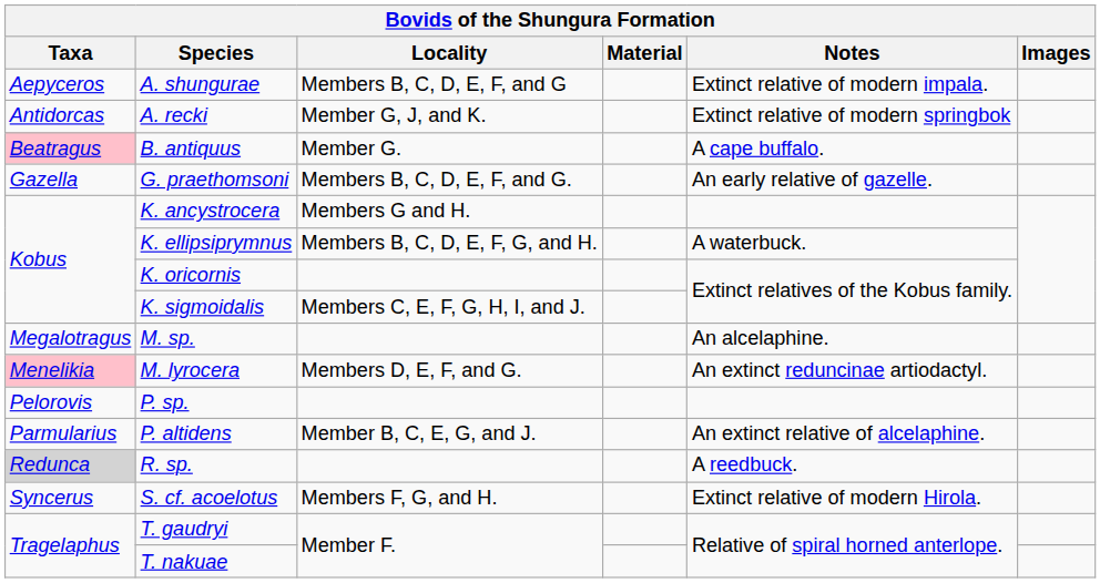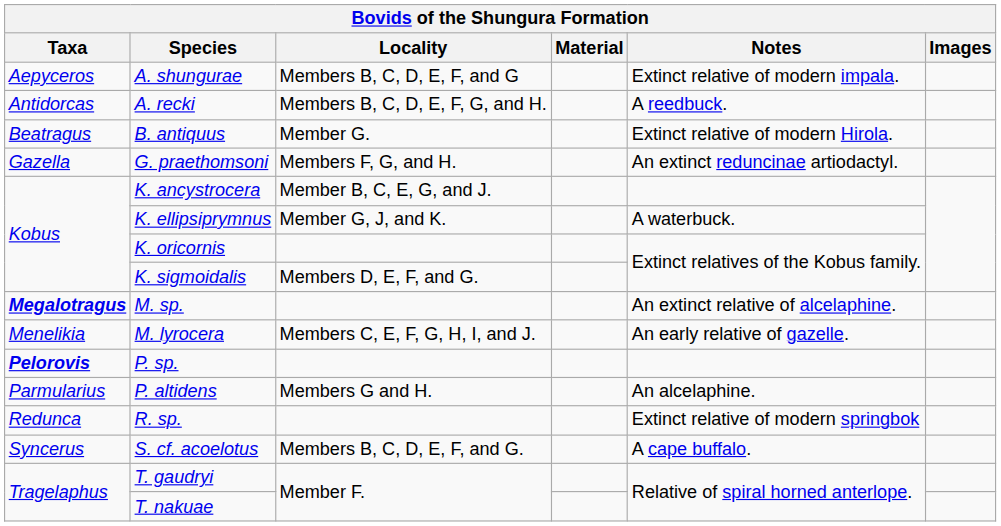 <table class="wikitable" align="center">
 <tr>
 <th colspan="7" align="center"><strong><a href='#'>Bovids</a></strong> of the Shungura Formation</th>
 </tr>
 <tr>
 <th>Taxa</th>
 <th>Species</th>
 <th>Locality</th>
 <th>Material</th>
 <th>Notes</th>
 <th>Images</th>
 </tr>
 <tr>
 <td><em><a href='#'>Aepyceros</a></em></td>
 <td><em><a href='#'>A. shungurae</a></em></td>
 <td>Members B, C, D, E, F, and G</td>
 <td></td>
 <td>Extinct relative of modern <a href='#'>impala</a>.</td>
 <td></td>
 </tr>
 <tr>
 <td><em><a href='#'>Antidorcas</a></em></td>
 <td><em><a href='#'>A. recki</a></em></td>
-<td>Member G, J, and K.</td>
+<td>Members B, C, D, E, F, G, and H.</td>
 <td></td>
-<td>Extinct relative of modern <a href='#'>springbok</a></td>
+<td>A <a href='#'>reedbuck</a>.</td>
 <td></td>
 </tr>
 <tr>
-<td style="background: pink;"><em><a href='#'>Beatragus</a></em></td>
+<td><em><a href='#'>Beatragus</a></em></td>
 <td><em><a href='#'>B. antiquus</a></em></td>
 <td>Member G.</td>
 <td></td>
-<td>A <a href='#'>cape buffalo</a>.</td>
+<td>Extinct relative of modern <a href='#'>Hirola</a>.</td>
 <td></td>
 </tr>
 <tr>
 <td><em><a href='#'>Gazella</a></em></td>
 <td><em><a href='#'>G. praethomsoni</a></em></td>
-<td>Members B, C, D, E, F, and G.</td>
+<td>Members F, G, and H.</td>
 <td></td>
-<td>An early relative of <a href='#'>gazelle</a>.</td>
+<td>An extinct <a href='#'>reduncinae</a> artiodactyl.</td>
 <td></td>
 </tr>
 <tr>
 <td rowspan = "4"><em><a href='#'>Kobus</a></em></td>
 <td><em><a href='#'>K. ancystrocera</a></em></td>
-<td>Members G and H.</td>
+<td>Member B, C, E, G, and J.</td>
 <td></td>
 <td></td>
 <td rowspan = "4"></td>
 </tr>
 <tr>
 <td><em><a href='#'>K. ellipsiprymnus</a></em></td>
-<td>Members B, C, D, E, F, G, and H.</td>
+<td>Member G, J, and K.</td>
 <td></td>
 <td>A waterbuck.</td>
 </tr>
 <tr>
 <td><em><a href='#'>K. oricornis</a></em></td>
 <td></td>
 <td></td>
 <td rowspan = "2">Extinct relatives of the Kobus family.</td>
 </tr>
 <tr>
 <td><em><a href='#'>K. sigmoidalis</a></em></td>
-<td>Members C, E, F, G, H, I, and J.</td>
+<td>Members D, E, F, and G.</td>
 <td></td>
 </tr>
 <tr>
-<td><em><a href='#'>Megalotragus</a></em></td>
+<td><strong><em><a href='#'>Megalotragus</a></em></strong></td>
 <td><em><a href='#'>M. sp.</a></em></td>
 <td></td>
 <td></td>
-<td>An alcelaphine.</td>
+<td>An extinct relative of <a href='#'>alcelaphine</a>.</td>
 <td></td>
 </tr>
 <tr>
-<td style="background: pink;"><em><a href='#'>Menelikia</a></em></td>
+<td><em><a href='#'>Menelikia</a></em></td>
 <td><em><a href='#'>M. lyrocera</a></em></td>
-<td>Members D, E, F, and G.</td>
+<td>Members C, E, F, G, H, I, and J.</td>
 <td></td>
-<td>An extinct <a href='#'>reduncinae</a> artiodactyl.</td>
+<td>An early relative of <a href='#'>gazelle</a>.</td>
 <td></td>
 </tr>
 <tr>
-<td><em><a href='#'>Pelorovis</a></em></td>
+<td><strong><em><a href='#'>Pelorovis</a></em></strong></td>
 <td><em><a href='#'>P. sp.</a></em></td>
 <td></td>
 <td></td>
 <td></td>
 <td></td>
 </tr>
 <tr>
 <td><em><a href='#'>Parmularius</a></em></td>
 <td><em><a href='#'>P. altidens</a></em></td>
-<td>Member B, C, E, G, and J.</td>
+<td>Members G and H.</td>
 <td></td>
-<td>An extinct relative of <a href='#'>alcelaphine</a>.</td>
+<td>An alcelaphine.</td>
 <td></td>
 </tr>
 <tr>
-<td style="background: lightgrey;"><em><a href='#'>Redunca</a></em></td>
+<td><em><a href='#'>Redunca</a></em></td>
 <td><em><a href='#'>R. sp.</a></em></td>
 <td></td>
 <td></td>
-<td>A <a href='#'>reedbuck</a>.</td>
+<td>Extinct relative of modern <a href='#'>springbok</a></td>
 <td></td>
 </tr>
 <tr>
 <td><em><a href='#'>Syncerus</a></em></td>
 <td><em><a href='#'>S. cf. acoelotus</a></em></td>
-<td>Members F, G, and H.</td>
+<td>Members B, C, D, E, F, and G.</td>
 <td></td>
-<td>Extinct relative of modern <a href='#'>Hirola</a>.</td>
+<td>A <a href='#'>cape buffalo</a>.</td>
 <td></td>
 </tr>
 <tr>
 <td rowspan = "2"><em><a href='#'>Tragelaphus</a></em></td>
 <td><em><a href='#'>T. gaudryi</a></em></td>
 <td rowspan = 2>Member F.</td>
 <td></td>
 <td rowspan = "2">Relative of <a href='#'>spiral horned anterlope</a>.</td>
 <td></td>
 </tr>
 <tr>
 <td><em><a href='#'>T. nakuae</a></em></td>
 <td></td>
 <td></td>
 </tr>
 </table>
